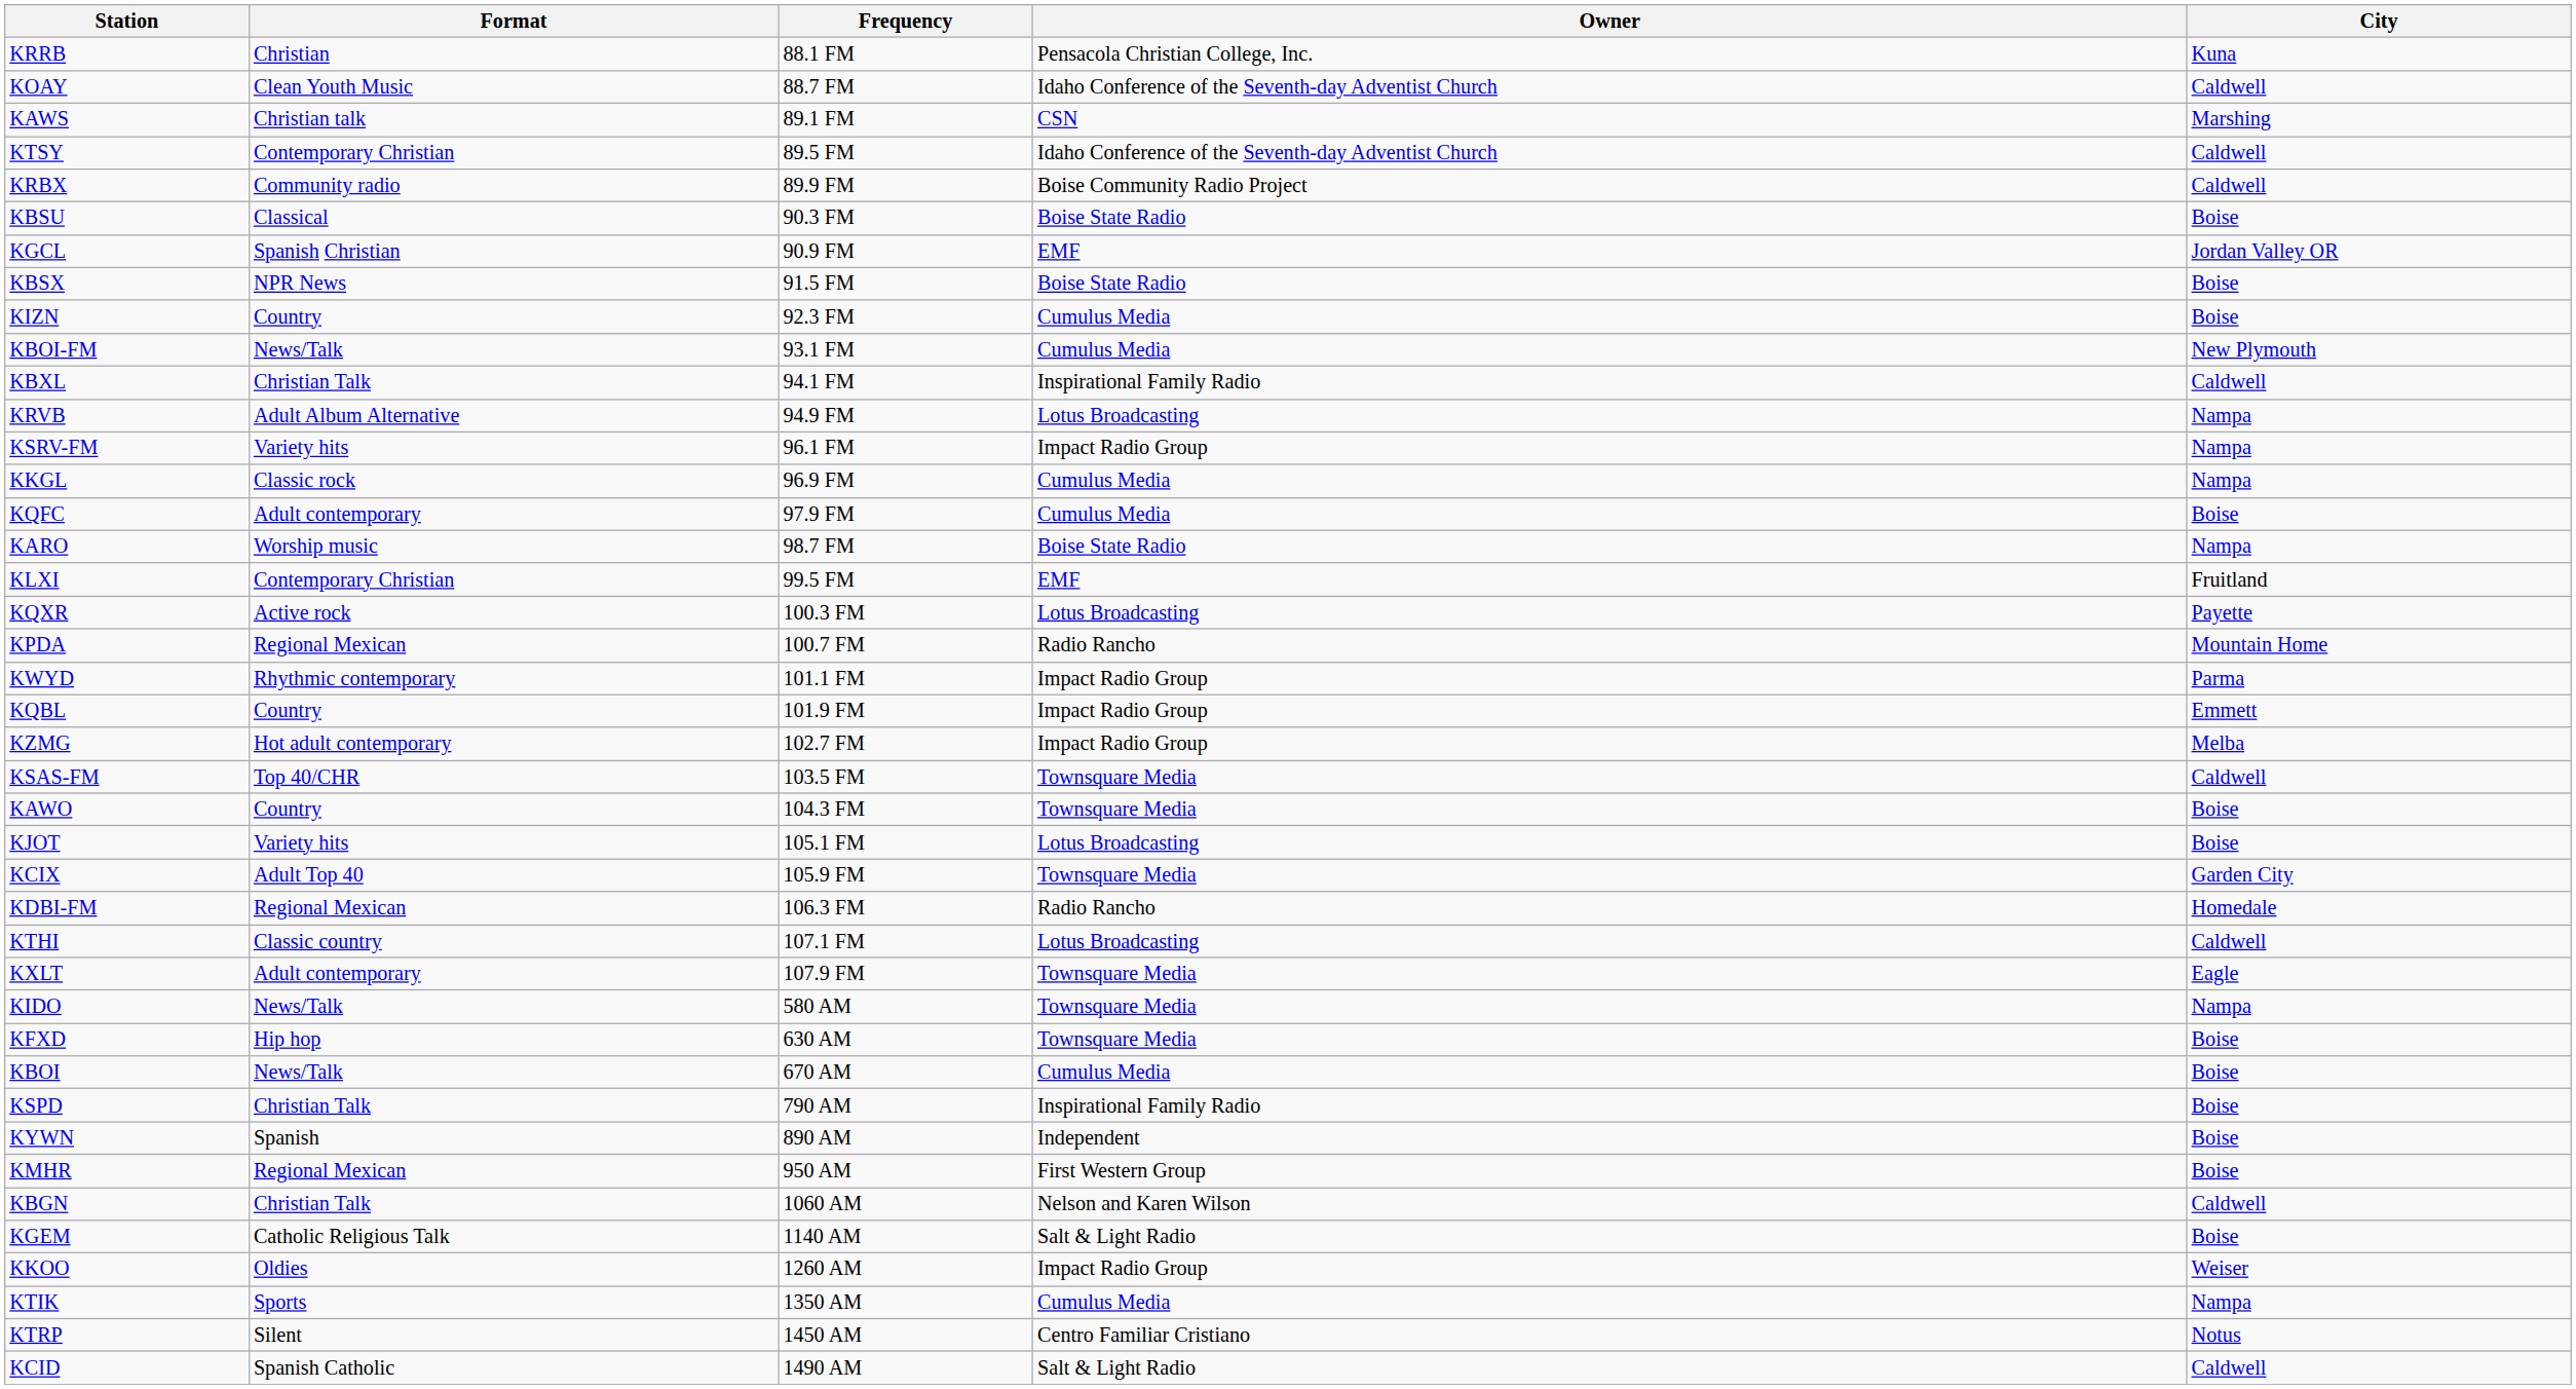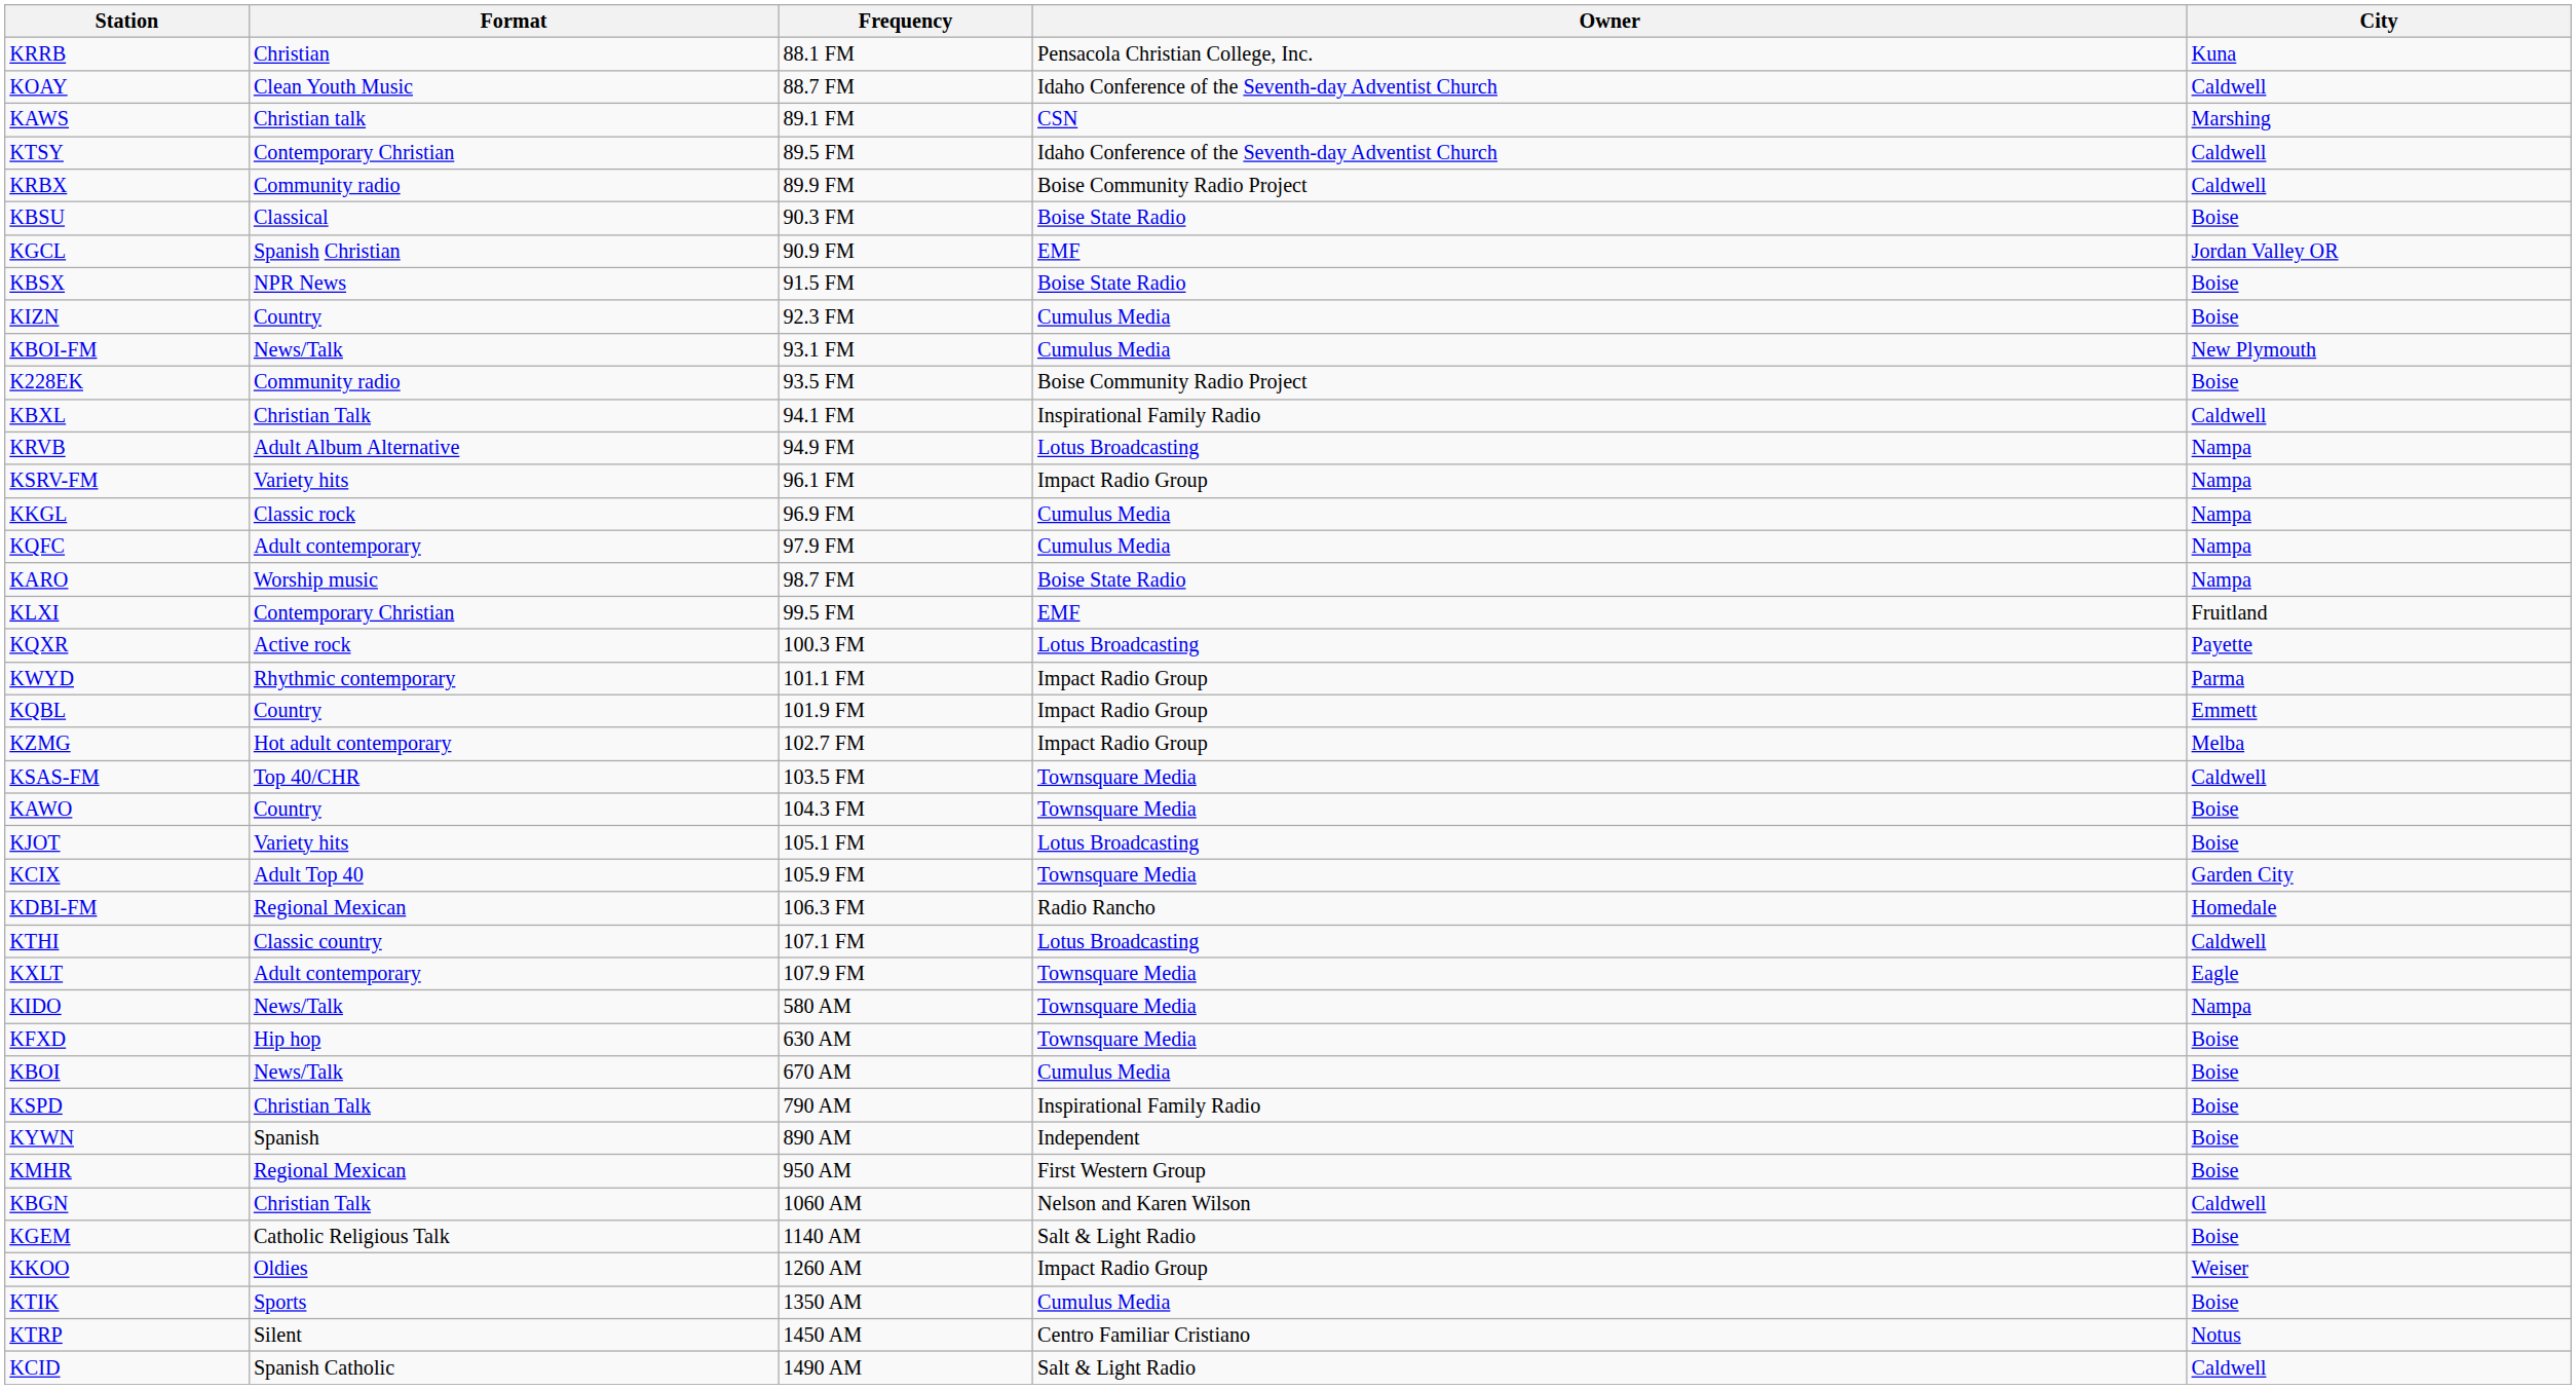 <table class="wikitable" width="100%">
 <tr>
 <th>Station</th>
 <th>Format</th>
 <th>Frequency</th>
 <th>Owner</th>
 <th>City</th>
 </tr>
 <tr>
 <td><a href='#'>KRRB</a></td>
 <td><a href='#'>Christian</a></td>
 <td>88.1 FM</td>
 <td>Pensacola Christian College, Inc.</td>
 <td><a href='#'>Kuna</a></td>
 </tr>
 <tr>
 <td><a href='#'>KOAY</a></td>
 <td><a href='#'>Clean Youth Music</a></td>
 <td>88.7 FM</td>
 <td>Idaho Conference of the <a href='#'>Seventh-day Adventist Church</a></td>
 <td><a href='#'>Caldwell</a></td>
 </tr>
 <tr>
 <td><a href='#'>KAWS</a></td>
 <td><a href='#'>Christian talk</a></td>
 <td>89.1 FM</td>
 <td><a href='#'>CSN</a></td>
 <td><a href='#'>Marshing</a></td>
 </tr>
 <tr>
 <td><a href='#'>KTSY</a></td>
 <td><a href='#'>Contemporary Christian</a></td>
 <td>89.5 FM</td>
 <td>Idaho Conference of the <a href='#'>Seventh-day Adventist Church</a></td>
 <td><a href='#'>Caldwell</a></td>
 </tr>
 <tr>
 <td><a href='#'>KRBX</a></td>
 <td><a href='#'>Community radio</a></td>
 <td>89.9 FM</td>
 <td>Boise Community Radio Project</td>
 <td><a href='#'>Caldwell</a></td>
 </tr>
 <tr>
 <td><a href='#'>KBSU</a></td>
 <td><a href='#'>Classical</a></td>
 <td>90.3 FM</td>
 <td><a href='#'>Boise State Radio</a></td>
 <td><a href='#'>Boise</a></td>
 </tr>
 <tr>
 <td><a href='#'>KGCL</a></td>
 <td><a href='#'>Spanish</a> <a href='#'>Christian</a></td>
 <td>90.9 FM</td>
 <td><a href='#'>EMF</a></td>
 <td><a href='#'>Jordan Valley OR</a></td>
 </tr>
 <tr>
 <td><a href='#'>KBSX</a></td>
 <td><a href='#'>NPR News</a></td>
 <td>91.5 FM</td>
 <td><a href='#'>Boise State Radio</a></td>
 <td><a href='#'>Boise</a></td>
 </tr>
 <tr>
 <td><a href='#'>KIZN</a></td>
 <td><a href='#'>Country</a></td>
 <td>92.3 FM</td>
 <td><a href='#'>Cumulus Media</a></td>
 <td><a href='#'>Boise</a></td>
 </tr>
 <tr>
 <td><a href='#'>KBOI-FM</a></td>
 <td><a href='#'>News/Talk</a></td>
 <td>93.1 FM</td>
 <td><a href='#'>Cumulus Media</a></td>
 <td><a href='#'>New Plymouth</a></td>
 </tr>
 <tr>
+<td><a href='#'>K228EK</a></td>
+<td><a href='#'>Community radio</a></td>
+<td>93.5 FM</td>
+<td>Boise Community Radio Project</td>
+<td><a href='#'>Boise</a></td>
+</tr>
+<tr>
 <td><a href='#'>KBXL</a></td>
 <td><a href='#'>Christian Talk</a></td>
 <td>94.1 FM</td>
 <td>Inspirational Family Radio</td>
 <td><a href='#'>Caldwell</a></td>
 </tr>
 <tr>
 <td><a href='#'>KRVB</a></td>
 <td><a href='#'>Adult Album Alternative</a></td>
 <td>94.9 FM</td>
 <td><a href='#'>Lotus Broadcasting</a></td>
 <td><a href='#'>Nampa</a></td>
 </tr>
 <tr>
 <td><a href='#'>KSRV-FM</a></td>
 <td><a href='#'>Variety hits</a></td>
 <td>96.1 FM</td>
 <td>Impact Radio Group</td>
 <td><a href='#'>Nampa</a></td>
 </tr>
 <tr>
 <td><a href='#'>KKGL</a></td>
 <td><a href='#'>Classic rock</a></td>
 <td>96.9 FM</td>
 <td><a href='#'>Cumulus Media</a></td>
 <td><a href='#'>Nampa</a></td>
 </tr>
 <tr>
 <td><a href='#'>KQFC</a></td>
 <td><a href='#'>Adult contemporary</a></td>
 <td>97.9 FM</td>
 <td><a href='#'>Cumulus Media</a></td>
-<td><a href='#'>Boise</a></td>
+<td><a href='#'>Nampa</a></td>
 </tr>
 <tr>
 <td><a href='#'>KARO</a></td>
 <td><a href='#'>Worship music</a></td>
 <td>98.7 FM</td>
 <td><a href='#'>Boise State Radio</a></td>
 <td><a href='#'>Nampa</a></td>
 </tr>
 <tr>
 <td><a href='#'>KLXI</a></td>
 <td><a href='#'>Contemporary Christian</a></td>
 <td>99.5 FM</td>
 <td><a href='#'>EMF</a></td>
 <td>Fruitland</td>
 </tr>
 <tr>
 <td><a href='#'>KQXR</a></td>
 <td><a href='#'>Active rock</a></td>
 <td>100.3 FM</td>
 <td><a href='#'>Lotus Broadcasting</a></td>
 <td><a href='#'>Payette</a></td>
-</tr>
-<tr>
-<td><a href='#'>KPDA</a></td>
-<td><a href='#'>Regional Mexican</a></td>
-<td>100.7 FM</td>
-<td>Radio Rancho</td>
-<td><a href='#'>Mountain Home</a></td>
 </tr>
 <tr>
 <td><a href='#'>KWYD</a></td>
 <td><a href='#'>Rhythmic contemporary</a></td>
 <td>101.1 FM</td>
 <td>Impact Radio Group</td>
 <td><a href='#'>Parma</a></td>
 </tr>
 <tr>
 <td><a href='#'>KQBL</a></td>
 <td><a href='#'>Country</a></td>
 <td>101.9 FM</td>
 <td>Impact Radio Group</td>
 <td><a href='#'>Emmett</a></td>
 </tr>
 <tr>
 <td><a href='#'>KZMG</a></td>
 <td><a href='#'>Hot adult contemporary</a></td>
 <td>102.7 FM</td>
 <td>Impact Radio Group</td>
 <td><a href='#'>Melba</a></td>
 </tr>
 <tr>
 <td><a href='#'>KSAS-FM</a></td>
 <td><a href='#'>Top 40/CHR</a></td>
 <td>103.5 FM</td>
 <td><a href='#'>Townsquare Media</a></td>
 <td><a href='#'>Caldwell</a></td>
 </tr>
 <tr>
 <td><a href='#'>KAWO</a></td>
 <td><a href='#'>Country</a></td>
 <td>104.3 FM</td>
 <td><a href='#'>Townsquare Media</a></td>
 <td><a href='#'>Boise</a></td>
 </tr>
 <tr>
 <td><a href='#'>KJOT</a></td>
 <td><a href='#'>Variety hits</a></td>
 <td>105.1 FM</td>
 <td><a href='#'>Lotus Broadcasting</a></td>
 <td><a href='#'>Boise</a></td>
 </tr>
 <tr>
 <td><a href='#'>KCIX</a></td>
 <td><a href='#'>Adult Top 40</a></td>
 <td>105.9 FM</td>
 <td><a href='#'>Townsquare Media</a></td>
 <td><a href='#'>Garden City</a></td>
 </tr>
 <tr>
 <td><a href='#'>KDBI-FM</a></td>
 <td><a href='#'>Regional Mexican</a></td>
 <td>106.3 FM</td>
 <td>Radio Rancho</td>
 <td><a href='#'>Homedale</a></td>
 </tr>
 <tr>
 <td><a href='#'>KTHI</a></td>
 <td><a href='#'>Classic country</a></td>
 <td>107.1 FM</td>
 <td><a href='#'>Lotus Broadcasting</a></td>
 <td><a href='#'>Caldwell</a></td>
 </tr>
 <tr>
 <td><a href='#'>KXLT</a></td>
 <td><a href='#'>Adult contemporary</a></td>
 <td>107.9 FM</td>
 <td><a href='#'>Townsquare Media</a></td>
 <td><a href='#'>Eagle</a></td>
 </tr>
 <tr>
 <td><a href='#'>KIDO</a></td>
 <td><a href='#'>News/Talk</a></td>
 <td>580 AM</td>
 <td><a href='#'>Townsquare Media</a></td>
 <td><a href='#'>Nampa</a></td>
 </tr>
 <tr>
 <td><a href='#'>KFXD</a></td>
 <td><a href='#'>Hip hop</a></td>
 <td>630 AM</td>
 <td><a href='#'>Townsquare Media</a></td>
 <td><a href='#'>Boise</a></td>
 </tr>
 <tr>
 <td><a href='#'>KBOI</a></td>
 <td><a href='#'>News/Talk</a></td>
 <td>670 AM</td>
 <td><a href='#'>Cumulus Media</a></td>
 <td><a href='#'>Boise</a></td>
 </tr>
 <tr>
 <td><a href='#'>KSPD</a></td>
 <td><a href='#'>Christian Talk</a></td>
 <td>790 AM</td>
 <td>Inspirational Family Radio</td>
 <td><a href='#'>Boise</a></td>
 </tr>
 <tr>
 <td><a href='#'>KYWN</a></td>
 <td>Spanish</td>
 <td>890 AM</td>
 <td>Independent</td>
 <td><a href='#'>Boise</a></td>
 </tr>
 <tr>
 <td><a href='#'>KMHR</a></td>
 <td><a href='#'>Regional Mexican</a></td>
 <td>950 AM</td>
 <td>First Western Group</td>
 <td><a href='#'>Boise</a></td>
 </tr>
 <tr>
 <td><a href='#'>KBGN</a></td>
 <td><a href='#'>Christian Talk</a></td>
 <td>1060 AM</td>
 <td>Nelson and Karen Wilson</td>
 <td><a href='#'>Caldwell</a></td>
 </tr>
 <tr>
 <td><a href='#'>KGEM</a></td>
 <td>Catholic Religious Talk</td>
 <td>1140 AM</td>
 <td>Salt & Light Radio</td>
 <td><a href='#'>Boise</a></td>
 </tr>
 <tr>
 <td><a href='#'>KKOO</a></td>
 <td><a href='#'>Oldies</a></td>
 <td>1260 AM</td>
 <td>Impact Radio Group</td>
 <td><a href='#'>Weiser</a></td>
 </tr>
 <tr>
 <td><a href='#'>KTIK</a></td>
 <td><a href='#'>Sports</a></td>
 <td>1350 AM</td>
 <td><a href='#'>Cumulus Media</a></td>
-<td><a href='#'>Nampa</a></td>
+<td><a href='#'>Boise</a></td>
 </tr>
 <tr>
 <td><a href='#'>KTRP</a></td>
 <td>Silent</td>
 <td>1450 AM</td>
 <td>Centro Familiar Cristiano</td>
 <td><a href='#'>Notus</a></td>
 </tr>
 <tr>
 <td><a href='#'>KCID</a></td>
 <td>Spanish Catholic</td>
 <td>1490 AM</td>
 <td>Salt & Light Radio</td>
 <td><a href='#'>Caldwell</a></td>
 </tr>
 </table>
